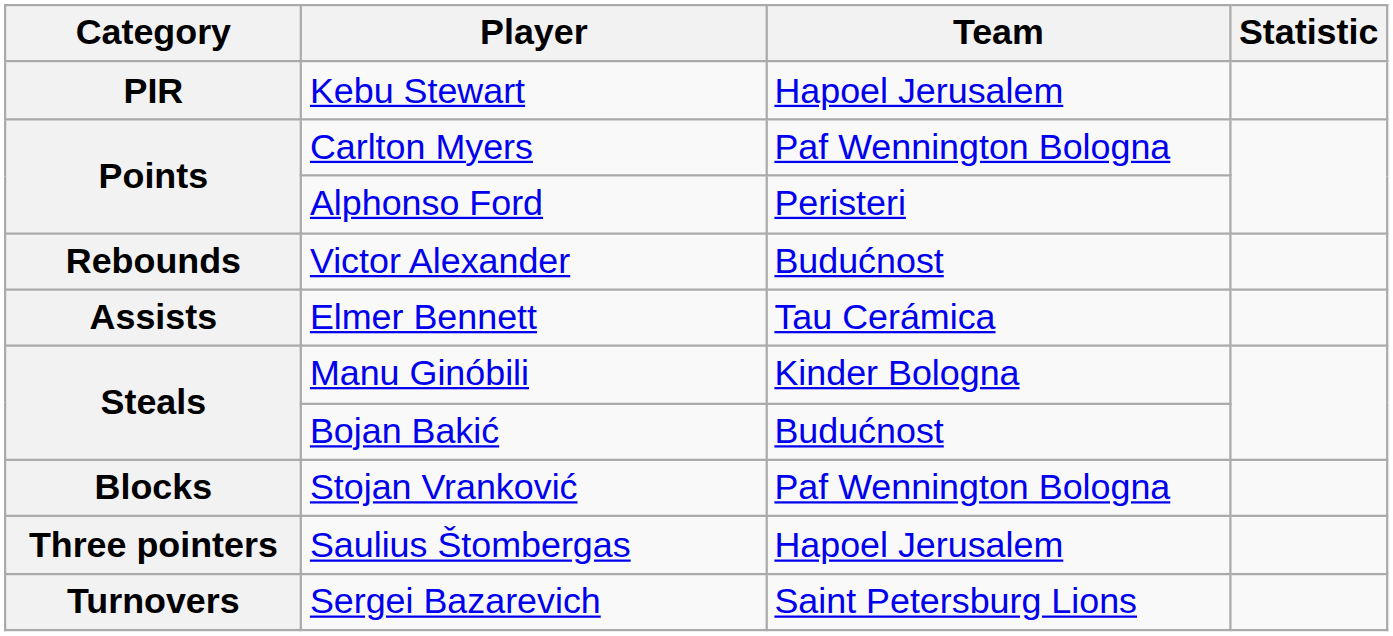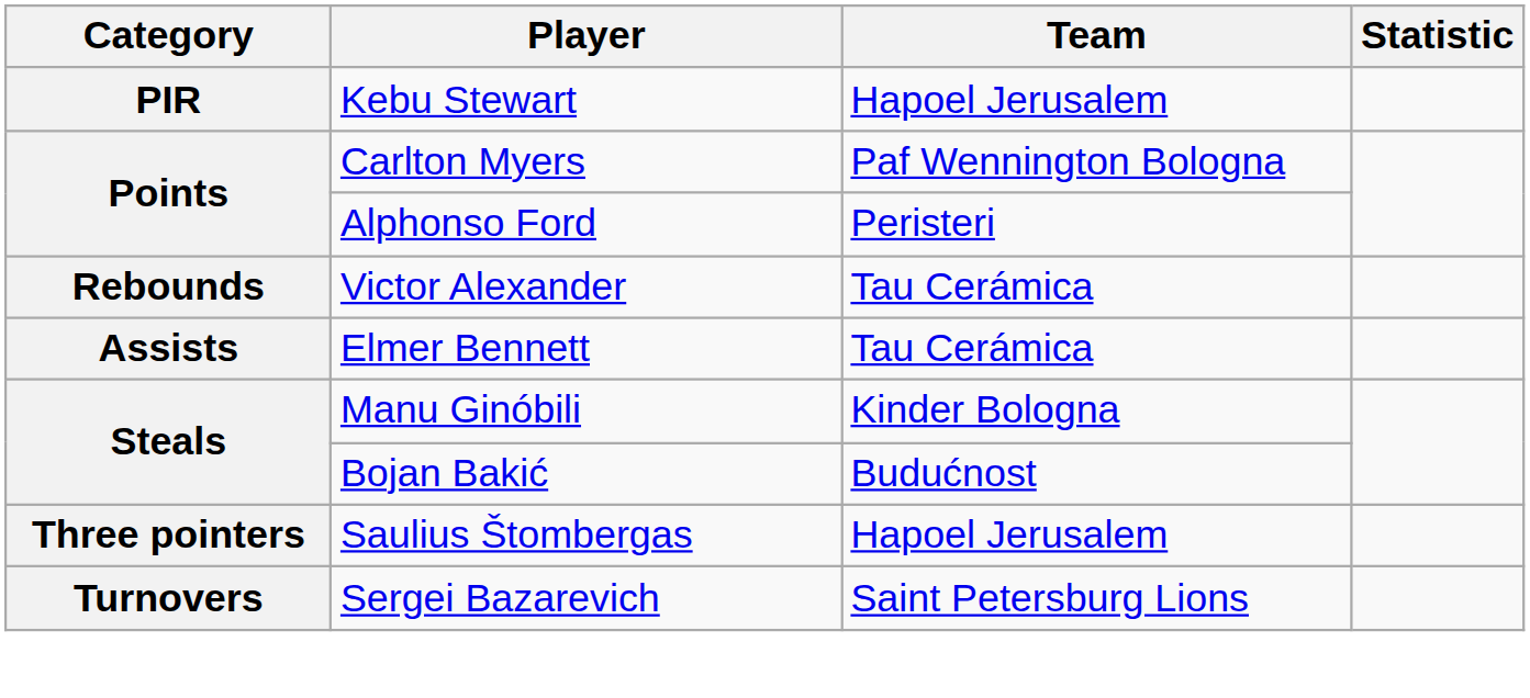 <table class="wikitable">
 <tr>
 <th width=125>Category</th>
 <th width=200>Player</th>
 <th width=200>Team</th>
 <th>Statistic</th>
 </tr>
 <tr>
 <th>PIR</th>
 <td> <a href='#'>Kebu Stewart</a></td>
 <td> <a href='#'>Hapoel Jerusalem</a></td>
 <td></td>
 </tr>
 <tr>
 <th rowspan=2>Points</th>
 <td> <a href='#'>Carlton Myers</a></td>
 <td> <a href='#'>Paf Wennington Bologna</a></td>
 <td rowspan=2></td>
 </tr>
 <tr>
 <td> <a href='#'>Alphonso Ford</a></td>
 <td> <a href='#'>Peristeri</a></td>
 </tr>
 <tr>
 <th>Rebounds</th>
 <td> <a href='#'>Victor Alexander</a></td>
-<td> <a href='#'>Budućnost</a></td>
+<td> <a href='#'>Tau Cerámica</a></td>
 <td></td>
 </tr>
 <tr>
 <th>Assists</th>
 <td> <a href='#'>Elmer Bennett</a></td>
 <td> <a href='#'>Tau Cerámica</a></td>
 <td></td>
 </tr>
 <tr>
 <th rowspan=2>Steals</th>
 <td> <a href='#'>Manu Ginóbili</a></td>
 <td> <a href='#'>Kinder Bologna</a></td>
 <td rowspan=2></td>
 </tr>
 <tr>
 <td> <a href='#'>Bojan Bakić</a></td>
 <td> <a href='#'>Budućnost</a></td>
 </tr>
 <tr>
-<th>Blocks</th>
-<td> <a href='#'>Stojan Vranković</a></td>
-<td> <a href='#'>Paf Wennington Bologna</a></td>
-<td></td>
-</tr>
-<tr>
 <th>Three pointers</th>
 <td> <a href='#'>Saulius Štombergas</a></td>
 <td> <a href='#'>Hapoel Jerusalem</a></td>
 <td></td>
 </tr>
 <tr>
 <th>Turnovers</th>
 <td> <a href='#'>Sergei Bazarevich</a></td>
 <td> <a href='#'>Saint Petersburg Lions</a></td>
 <td></td>
 </tr>
 </table>
